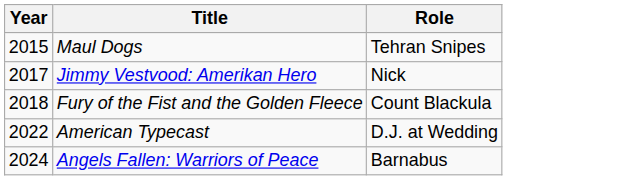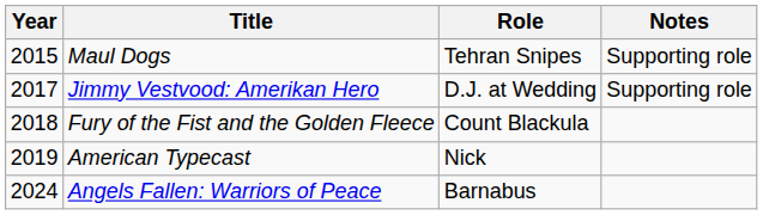 <table class="wikitable sortable">
 <tr>
 <th>Year</th>
 <th>Title</th>
 <th>Role</th>
+<th class="unsortable">Notes</th>
 </tr>
 <tr>
 <td>2015</td>
 <td><em>Maul Dogs</em></td>
 <td>Tehran Snipes</td>
+<td>Supporting role</td>
 </tr>
 <tr>
 <td>2017</td>
 <td><em><a href='#'>Jimmy Vestvood: Amerikan Hero</a></em></td>
-<td>Nick</td>
+<td>D.J. at Wedding</td>
+<td>Supporting role</td>
 </tr>
 <tr>
 <td>2018</td>
 <td><em>Fury of the Fist and the Golden Fleece</em></td>
 <td>Count Blackula</td>
+<td></td>
 </tr>
 <tr>
-<td>2022</td>
+<td>2019</td>
 <td><em>American Typecast</em></td>
-<td>D.J. at Wedding</td>
+<td>Nick</td>
+<td></td>
 </tr>
 <tr>
 <td>2024</td>
 <td><em><a href='#'>Angels Fallen: Warriors of Peace</a></em></td>
 <td>Barnabus</td>
+<td></td>
 </tr>
 </table>
